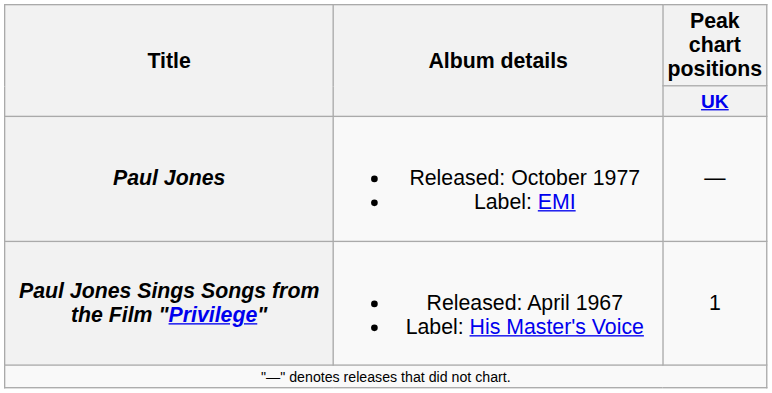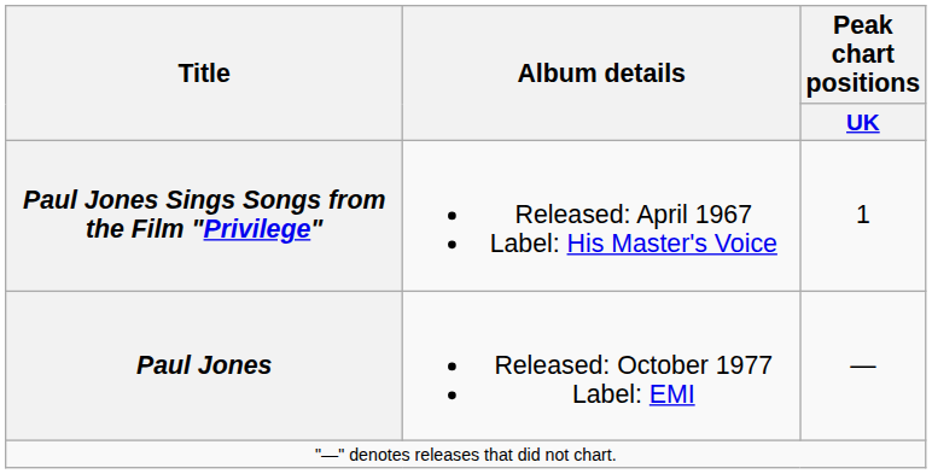 <table class="wikitable plainrowheaders" style="text-align:center;">
 <tr>
 <th rowspan="2" scope="col" style="width:15em;">Title</th>
 <th rowspan="2" scope="col" style="width:15em;">Album details</th>
 <th>Peak chart positions</th>
 </tr>
 <tr>
 <th scope="col" style="width:2em;font-size:90%;"><a href='#'>UK</a><br></th>
 </tr>
 <tr>
+<th scope="row"><em>Paul Jones Sings Songs from the Film "<a href='#'>Privilege</a>"</em></th>
+<td><br><ul><li>Released: April 1967</li><li>Label: <a href='#'>His Master's Voice</a></li></ul></td>
+<td>1</td>
+</tr>
+<tr>
 <th scope="row"><em>Paul Jones</em></th>
 <td><br><ul><li>Released: October 1977</li><li>Label: <a href='#'>EMI</a></li></ul></td>
 <td>—</td>
 </tr>
 <tr>
-<th scope="row"><em>Paul Jones Sings Songs from the Film "<a href='#'>Privilege</a>"</em></th>
-<td><br><ul><li>Released: April 1967</li><li>Label: <a href='#'>His Master's Voice</a></li></ul></td>
-<td>1</td>
-</tr>
-<tr>
 <td colspan="3" style="font-size:8pt">"—" denotes releases that did not chart.</td>
 </tr>
 </table>
